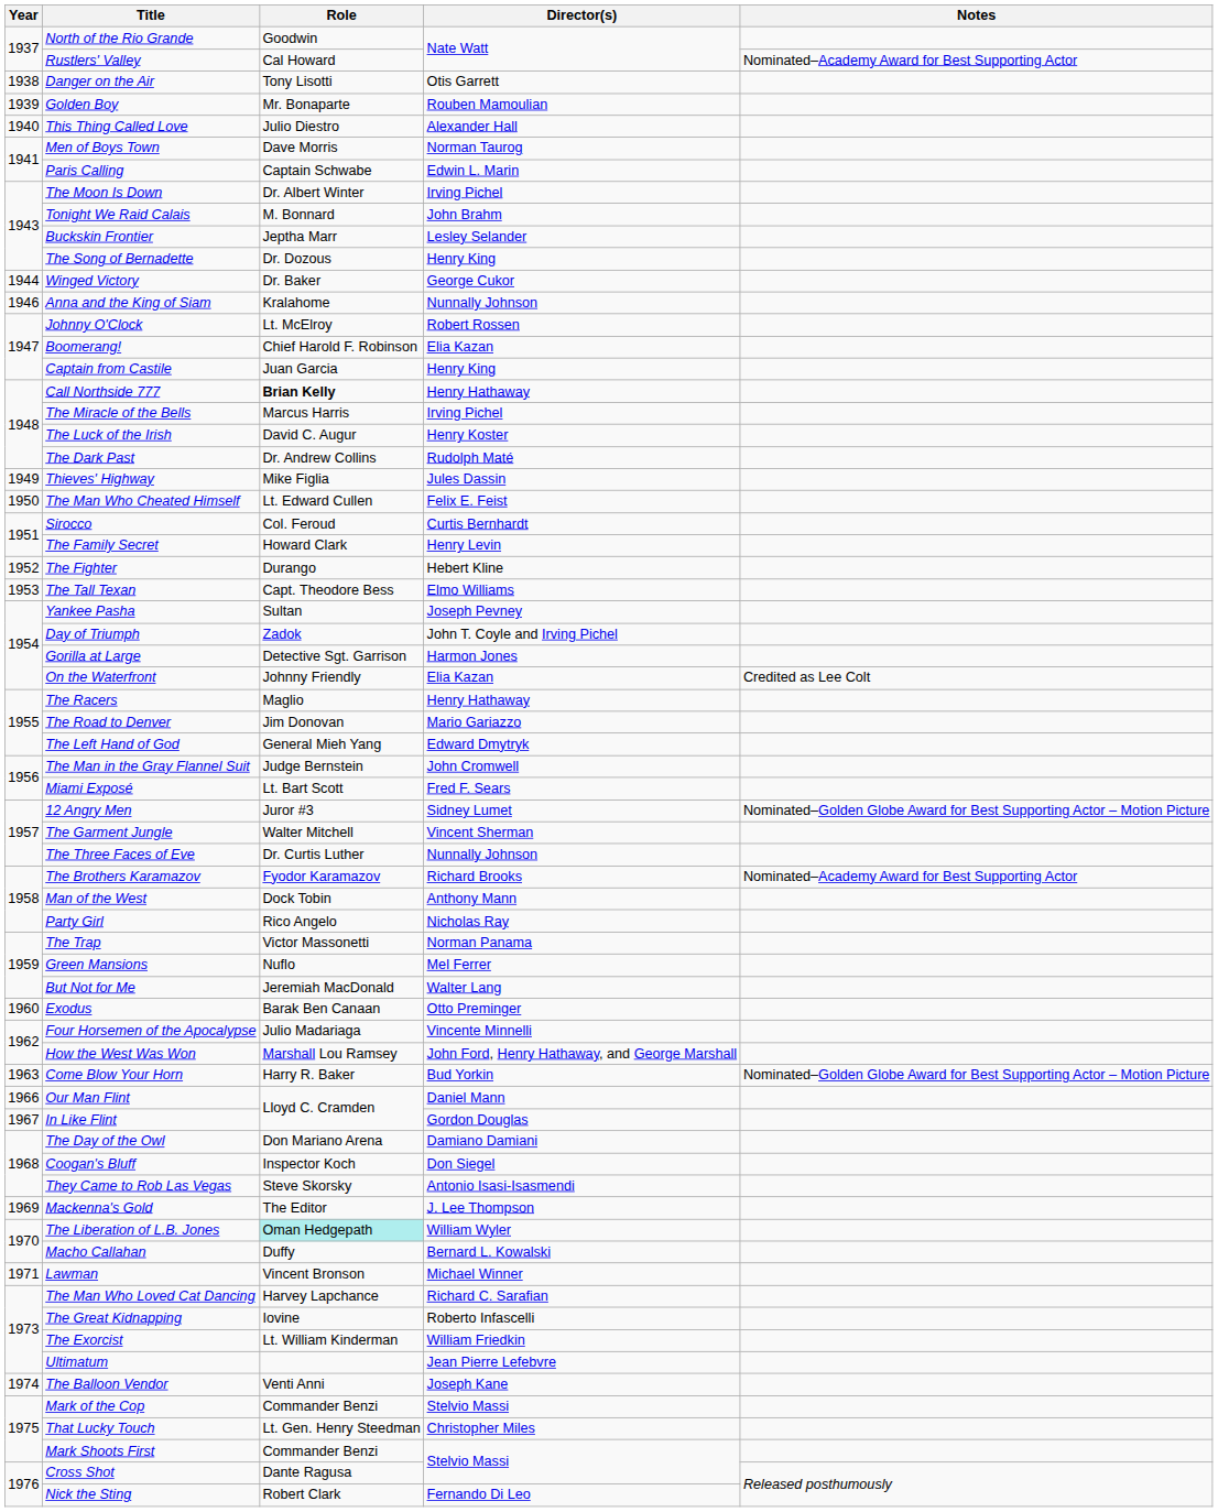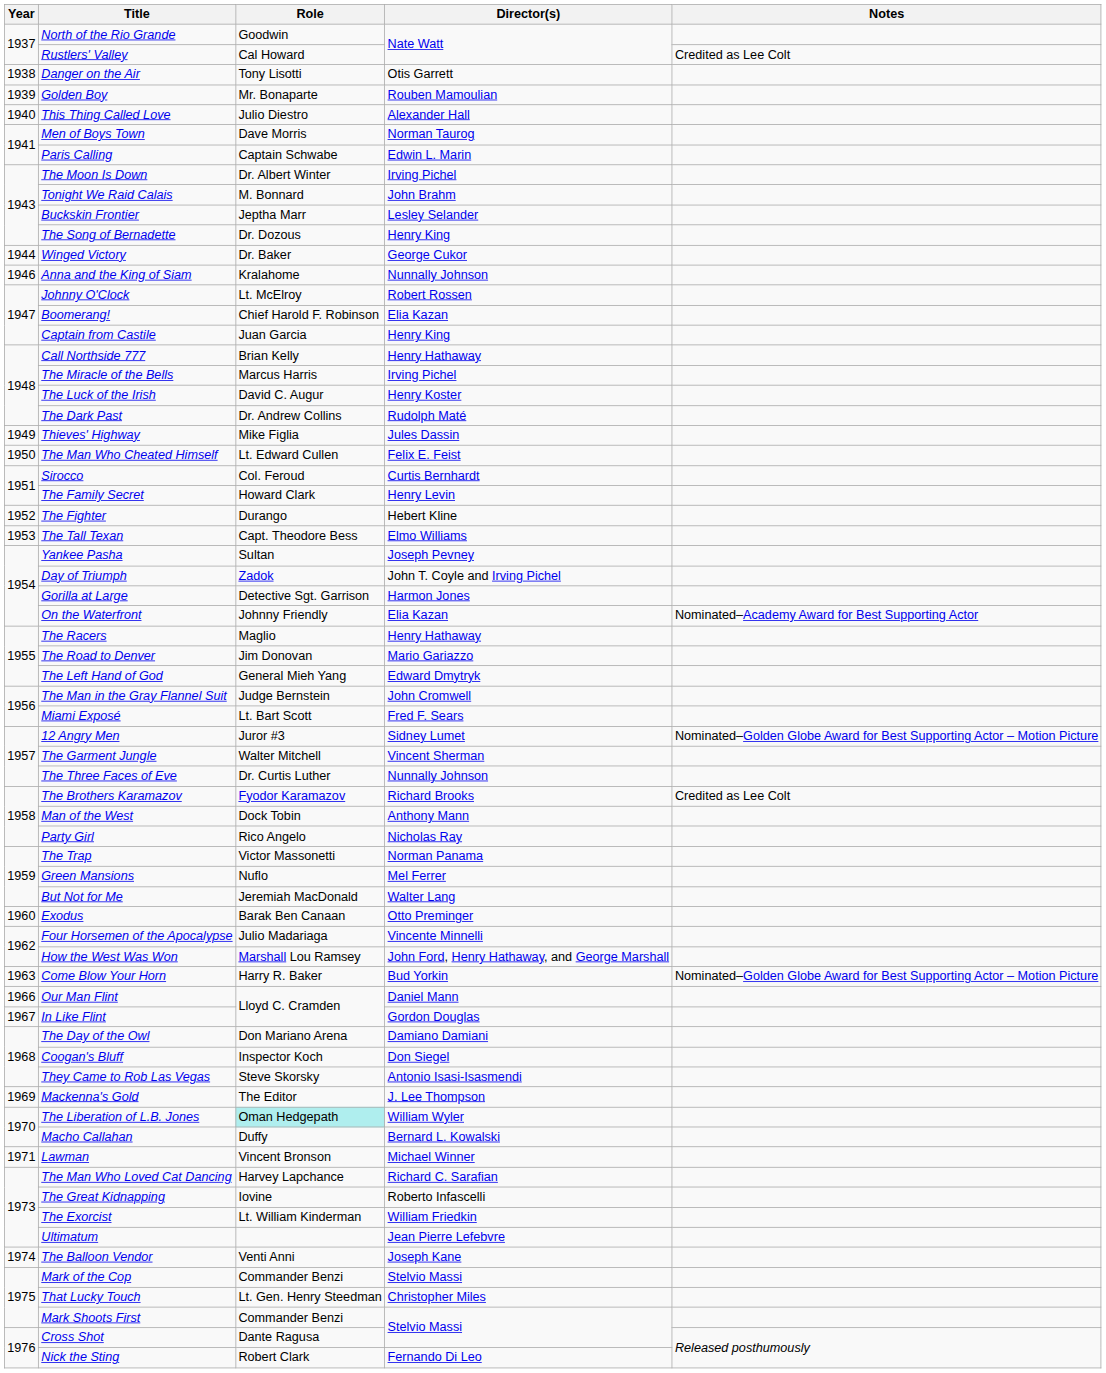 <table class="wikitable sortable">
 <tr>
 <th>Year</th>
 <th>Title</th>
 <th>Role</th>
 <th>Director(s)</th>
 <th>Notes</th>
 </tr>
 <tr>
 <td rowspan="2">1937</td>
 <td><em><a href='#'>North of the Rio Grande</a></em></td>
 <td>Goodwin</td>
 <td rowspan="2"><a href='#'>Nate Watt</a></td>
 <td></td>
 </tr>
 <tr>
 <td><em><a href='#'>Rustlers' Valley</a></em></td>
 <td>Cal Howard</td>
-<td>Nominated–<a href='#'>Academy Award for Best Supporting Actor</a></td>
+<td>Credited as Lee Colt</td>
 </tr>
 <tr>
 <td>1938</td>
 <td><em><a href='#'>Danger on the Air</a></em></td>
 <td>Tony Lisotti</td>
 <td>Otis Garrett</td>
 <td></td>
 </tr>
 <tr>
 <td>1939</td>
 <td><em><a href='#'>Golden Boy</a></em></td>
 <td>Mr. Bonaparte</td>
 <td><a href='#'>Rouben Mamoulian</a></td>
 <td></td>
 </tr>
 <tr>
 <td>1940</td>
 <td><em><a href='#'>This Thing Called Love</a></em></td>
 <td>Julio Diestro</td>
 <td><a href='#'>Alexander Hall</a></td>
 <td></td>
 </tr>
 <tr>
 <td rowspan="2">1941</td>
 <td><em><a href='#'>Men of Boys Town</a></em></td>
 <td>Dave Morris</td>
 <td><a href='#'>Norman Taurog</a></td>
 <td></td>
 </tr>
 <tr>
 <td><em><a href='#'>Paris Calling</a></em></td>
 <td>Captain Schwabe</td>
 <td><a href='#'>Edwin L. Marin</a></td>
 <td></td>
 </tr>
 <tr>
 <td rowspan="4">1943</td>
 <td><em><a href='#'>The Moon Is Down</a></em></td>
 <td>Dr. Albert Winter</td>
 <td><a href='#'>Irving Pichel</a></td>
 <td></td>
 </tr>
 <tr>
 <td><em><a href='#'>Tonight We Raid Calais</a></em></td>
 <td>M. Bonnard</td>
 <td><a href='#'>John Brahm</a></td>
 <td></td>
 </tr>
 <tr>
 <td><em><a href='#'>Buckskin Frontier</a></em></td>
 <td>Jeptha Marr</td>
 <td><a href='#'>Lesley Selander</a></td>
 <td></td>
 </tr>
 <tr>
 <td><em><a href='#'>The Song of Bernadette</a></em></td>
 <td>Dr. Dozous</td>
 <td><a href='#'>Henry King</a></td>
 <td></td>
 </tr>
 <tr>
 <td>1944</td>
 <td><em><a href='#'>Winged Victory</a></em></td>
 <td>Dr. Baker</td>
 <td><a href='#'>George Cukor</a></td>
 <td></td>
 </tr>
 <tr>
 <td>1946</td>
 <td><em><a href='#'>Anna and the King of Siam</a></em></td>
 <td>Kralahome</td>
 <td><a href='#'>Nunnally Johnson</a></td>
 <td></td>
 </tr>
 <tr>
 <td rowspan="3">1947</td>
 <td><em><a href='#'>Johnny O'Clock</a></em></td>
 <td>Lt. McElroy</td>
 <td><a href='#'>Robert Rossen</a></td>
 <td></td>
 </tr>
 <tr>
 <td><em><a href='#'>Boomerang!</a></em></td>
 <td>Chief Harold F. Robinson</td>
 <td><a href='#'>Elia Kazan</a></td>
 <td></td>
 </tr>
 <tr>
 <td><em><a href='#'>Captain from Castile</a></em></td>
 <td>Juan Garcia</td>
 <td><a href='#'>Henry King</a></td>
 <td></td>
 </tr>
 <tr>
 <td rowspan="4">1948</td>
 <td><em><a href='#'>Call Northside 777</a></em></td>
-<td><strong>Brian Kelly</strong></td>
+<td>Brian Kelly</td>
 <td><a href='#'>Henry Hathaway</a></td>
 <td></td>
 </tr>
 <tr>
 <td><em><a href='#'>The Miracle of the Bells</a></em></td>
 <td>Marcus Harris</td>
 <td><a href='#'>Irving Pichel</a></td>
 <td></td>
 </tr>
 <tr>
 <td><em><a href='#'>The Luck of the Irish</a></em></td>
 <td>David C. Augur</td>
 <td><a href='#'>Henry Koster</a></td>
 <td></td>
 </tr>
 <tr>
 <td><em><a href='#'>The Dark Past</a></em></td>
 <td>Dr. Andrew Collins</td>
 <td><a href='#'>Rudolph Maté</a></td>
 <td></td>
 </tr>
 <tr>
 <td>1949</td>
 <td><em><a href='#'>Thieves' Highway</a></em></td>
 <td>Mike Figlia</td>
 <td><a href='#'>Jules Dassin</a></td>
 <td></td>
 </tr>
 <tr>
 <td>1950</td>
 <td><em><a href='#'>The Man Who Cheated Himself</a></em></td>
 <td>Lt. Edward Cullen</td>
 <td><a href='#'>Felix E. Feist</a></td>
 <td></td>
 </tr>
 <tr>
 <td rowspan="2">1951</td>
 <td><em><a href='#'>Sirocco</a></em></td>
 <td>Col. Feroud</td>
 <td><a href='#'>Curtis Bernhardt</a></td>
 <td></td>
 </tr>
 <tr>
 <td><em><a href='#'>The Family Secret</a></em></td>
 <td>Howard Clark</td>
 <td><a href='#'>Henry Levin</a></td>
 <td></td>
 </tr>
 <tr>
 <td>1952</td>
 <td><em><a href='#'>The Fighter</a></em></td>
 <td>Durango</td>
 <td>Hebert Kline</td>
 <td></td>
 </tr>
 <tr>
 <td>1953</td>
 <td><em><a href='#'>The Tall Texan</a></em></td>
 <td>Capt. Theodore Bess</td>
 <td><a href='#'>Elmo Williams</a></td>
 <td></td>
 </tr>
 <tr>
 <td rowspan="4">1954</td>
 <td><em><a href='#'>Yankee Pasha</a></em></td>
 <td>Sultan</td>
 <td><a href='#'>Joseph Pevney</a></td>
 <td></td>
 </tr>
 <tr>
 <td><em><a href='#'>Day of Triumph</a></em></td>
 <td><a href='#'>Zadok</a></td>
 <td>John T. Coyle and <a href='#'>Irving Pichel</a></td>
 <td></td>
 </tr>
 <tr>
 <td><em><a href='#'>Gorilla at Large</a></em></td>
 <td>Detective Sgt. Garrison</td>
 <td><a href='#'>Harmon Jones</a></td>
 <td></td>
 </tr>
 <tr>
 <td><em><a href='#'>On the Waterfront</a></em></td>
 <td>Johnny Friendly</td>
 <td><a href='#'>Elia Kazan</a></td>
-<td>Credited as Lee Colt</td>
+<td>Nominated–<a href='#'>Academy Award for Best Supporting Actor</a></td>
 </tr>
 <tr>
 <td rowspan="3">1955</td>
 <td><em><a href='#'>The Racers</a></em></td>
 <td>Maglio</td>
 <td><a href='#'>Henry Hathaway</a></td>
 <td></td>
 </tr>
 <tr>
 <td><em><a href='#'>The Road to Denver</a></em></td>
 <td>Jim Donovan</td>
 <td><a href='#'>Mario Gariazzo</a></td>
 <td></td>
 </tr>
 <tr>
 <td><em><a href='#'>The Left Hand of God</a></em></td>
 <td>General Mieh Yang</td>
 <td><a href='#'>Edward Dmytryk</a></td>
 <td></td>
 </tr>
 <tr>
 <td rowspan="2">1956</td>
 <td><em><a href='#'>The Man in the Gray Flannel Suit</a></em></td>
 <td>Judge Bernstein</td>
 <td><a href='#'>John Cromwell</a></td>
 <td></td>
 </tr>
 <tr>
 <td><em><a href='#'>Miami Exposé</a></em></td>
 <td>Lt. Bart Scott</td>
 <td><a href='#'>Fred F. Sears</a></td>
 <td></td>
 </tr>
 <tr>
 <td rowspan="3">1957</td>
 <td><em><a href='#'>12 Angry Men</a></em></td>
 <td>Juror #3</td>
 <td><a href='#'>Sidney Lumet</a></td>
 <td>Nominated–<a href='#'>Golden Globe Award for Best Supporting Actor – Motion Picture</a></td>
 </tr>
 <tr>
 <td><em><a href='#'>The Garment Jungle</a></em></td>
 <td>Walter Mitchell</td>
 <td><a href='#'>Vincent Sherman</a></td>
 <td></td>
 </tr>
 <tr>
 <td><em><a href='#'>The Three Faces of Eve</a></em></td>
 <td>Dr. Curtis Luther</td>
 <td><a href='#'>Nunnally Johnson</a></td>
 <td></td>
 </tr>
 <tr>
 <td rowspan="3">1958</td>
 <td><em><a href='#'>The Brothers Karamazov</a></em></td>
 <td><a href='#'>Fyodor Karamazov</a></td>
 <td><a href='#'>Richard Brooks</a></td>
-<td>Nominated–<a href='#'>Academy Award for Best Supporting Actor</a></td>
+<td>Credited as Lee Colt</td>
 </tr>
 <tr>
 <td><em><a href='#'>Man of the West</a></em></td>
 <td>Dock Tobin</td>
 <td><a href='#'>Anthony Mann</a></td>
 <td></td>
 </tr>
 <tr>
 <td><em><a href='#'>Party Girl</a></em></td>
 <td>Rico Angelo</td>
 <td><a href='#'>Nicholas Ray</a></td>
 <td></td>
 </tr>
 <tr>
 <td rowspan="3">1959</td>
 <td><em><a href='#'>The Trap</a></em></td>
 <td>Victor Massonetti</td>
 <td><a href='#'>Norman Panama</a></td>
 <td></td>
 </tr>
 <tr>
 <td><em><a href='#'>Green Mansions</a></em></td>
 <td>Nuflo</td>
 <td><a href='#'>Mel Ferrer</a></td>
 <td></td>
 </tr>
 <tr>
 <td><em><a href='#'>But Not for Me</a></em></td>
 <td>Jeremiah MacDonald</td>
 <td><a href='#'>Walter Lang</a></td>
 <td></td>
 </tr>
 <tr>
 <td>1960</td>
 <td><em><a href='#'>Exodus</a></em></td>
 <td>Barak Ben Canaan</td>
 <td><a href='#'>Otto Preminger</a></td>
 <td></td>
 </tr>
 <tr>
 <td rowspan="2">1962</td>
 <td><em><a href='#'>Four Horsemen of the Apocalypse</a></em></td>
 <td>Julio Madariaga</td>
 <td><a href='#'>Vincente Minnelli</a></td>
 <td></td>
 </tr>
 <tr>
 <td><em><a href='#'>How the West Was Won</a></em></td>
 <td><a href='#'>Marshall</a> Lou Ramsey</td>
 <td><a href='#'>John Ford</a>, <a href='#'>Henry Hathaway</a>, and <a href='#'>George Marshall</a></td>
 <td></td>
 </tr>
 <tr>
 <td>1963</td>
 <td><em><a href='#'>Come Blow Your Horn</a></em></td>
 <td>Harry R. Baker</td>
 <td><a href='#'>Bud Yorkin</a></td>
 <td>Nominated–<a href='#'>Golden Globe Award for Best Supporting Actor – Motion Picture</a></td>
 </tr>
 <tr>
 <td>1966</td>
 <td><em><a href='#'>Our Man Flint</a></em></td>
 <td rowspan="2">Lloyd C. Cramden</td>
 <td><a href='#'>Daniel Mann</a></td>
 <td></td>
 </tr>
 <tr>
 <td>1967</td>
 <td><em><a href='#'>In Like Flint</a></em></td>
 <td><a href='#'>Gordon Douglas</a></td>
 <td></td>
 </tr>
 <tr>
 <td rowspan="3">1968</td>
 <td><em><a href='#'>The Day of the Owl</a></em></td>
 <td>Don Mariano Arena</td>
 <td><a href='#'>Damiano Damiani</a></td>
 <td></td>
 </tr>
 <tr>
 <td><em><a href='#'>Coogan's Bluff</a></em></td>
 <td>Inspector Koch</td>
 <td><a href='#'>Don Siegel</a></td>
 <td></td>
 </tr>
 <tr>
 <td><em><a href='#'>They Came to Rob Las Vegas</a></em></td>
 <td>Steve Skorsky</td>
 <td><a href='#'>Antonio Isasi-Isasmendi</a></td>
 <td></td>
 </tr>
 <tr>
 <td>1969</td>
 <td><em><a href='#'>Mackenna's Gold</a></em></td>
 <td>The Editor</td>
 <td><a href='#'>J. Lee Thompson</a></td>
 <td></td>
 </tr>
 <tr>
 <td rowspan="2">1970</td>
 <td><em><a href='#'>The Liberation of L.B. Jones</a></em></td>
 <td style="background: paleturquoise;">Oman Hedgepath</td>
 <td><a href='#'>William Wyler</a></td>
 <td></td>
 </tr>
 <tr>
 <td><em><a href='#'>Macho Callahan</a></em></td>
 <td>Duffy</td>
 <td><a href='#'>Bernard L. Kowalski</a></td>
 <td></td>
 </tr>
 <tr>
 <td>1971</td>
 <td><em><a href='#'>Lawman</a></em></td>
 <td>Vincent Bronson</td>
 <td><a href='#'>Michael Winner</a></td>
 <td></td>
 </tr>
 <tr>
 <td rowspan="4">1973</td>
 <td><em><a href='#'>The Man Who Loved Cat Dancing</a></em></td>
 <td>Harvey Lapchance</td>
 <td><a href='#'>Richard C. Sarafian</a></td>
 <td></td>
 </tr>
 <tr>
 <td><em><a href='#'>The Great Kidnapping</a></em></td>
 <td>Iovine</td>
 <td>Roberto Infascelli</td>
 <td></td>
 </tr>
 <tr>
 <td><em><a href='#'>The Exorcist</a></em></td>
 <td>Lt. William Kinderman</td>
 <td><a href='#'>William Friedkin</a></td>
 <td></td>
 </tr>
 <tr>
 <td><em><a href='#'>Ultimatum</a></em></td>
 <td></td>
 <td><a href='#'>Jean Pierre Lefebvre</a></td>
 <td></td>
 </tr>
 <tr>
 <td>1974</td>
 <td><em><a href='#'>The Balloon Vendor</a></em></td>
 <td>Venti Anni</td>
 <td><a href='#'>Joseph Kane</a></td>
 <td></td>
 </tr>
 <tr>
 <td rowspan="3">1975</td>
 <td><em><a href='#'>Mark of the Cop</a></em></td>
 <td>Commander Benzi</td>
 <td><a href='#'>Stelvio Massi</a></td>
 <td></td>
 </tr>
 <tr>
 <td><em><a href='#'>That Lucky Touch</a></em></td>
 <td>Lt. Gen. Henry Steedman</td>
 <td><a href='#'>Christopher Miles</a></td>
 <td></td>
 </tr>
 <tr>
 <td><em><a href='#'>Mark Shoots First</a></em></td>
 <td>Commander Benzi</td>
 <td rowspan="2"><a href='#'>Stelvio Massi</a></td>
 <td></td>
 </tr>
 <tr>
 <td rowspan="2">1976</td>
 <td><em><a href='#'>Cross Shot</a></em></td>
 <td>Dante Ragusa</td>
 <td rowspan="2"><em>Released posthumously</em></td>
 </tr>
 <tr>
 <td><em><a href='#'>Nick the Sting</a></em></td>
 <td>Robert Clark</td>
 <td><a href='#'>Fernando Di Leo</a></td>
 </tr>
 </table>
